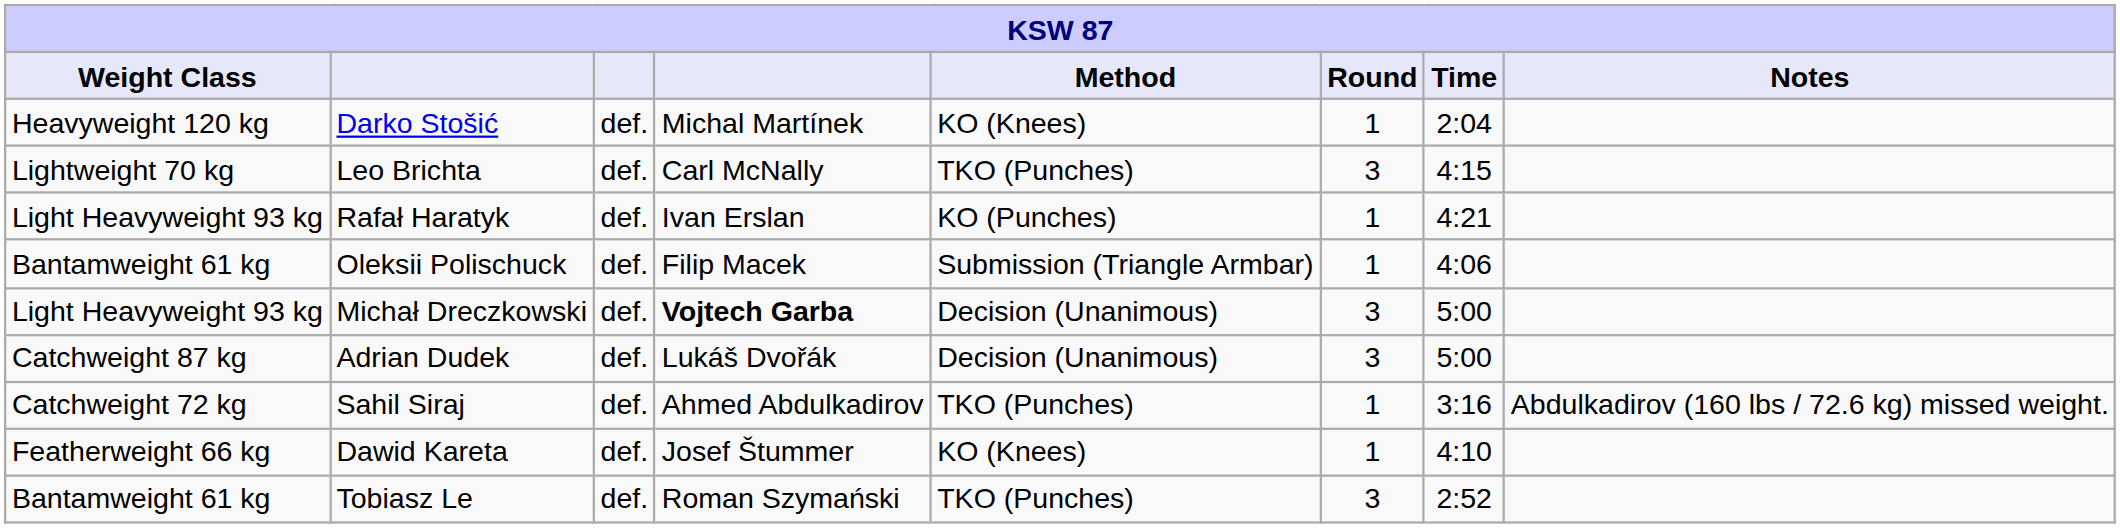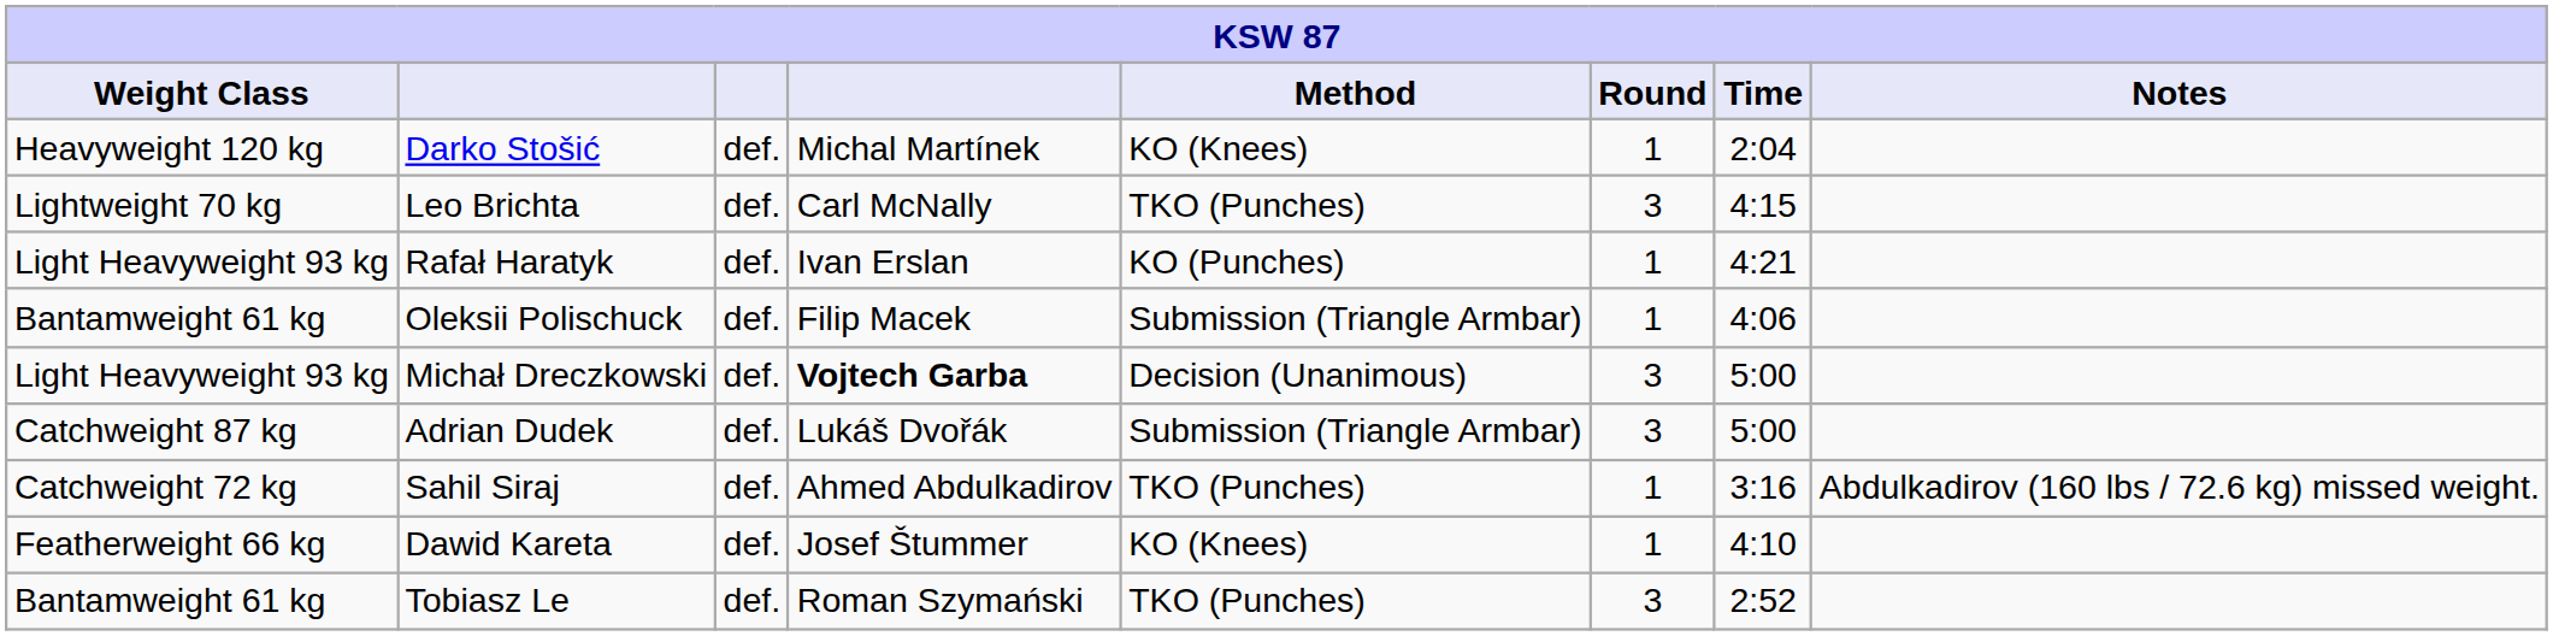 <table class="wikitable" style="font-size: 80%;">
 <tr>
 <th colspan="8" style="background-color: #ccf; color: #000080; text-align: center;"><strong>KSW 87</strong></th>
 </tr>
 <tr>
 <th colspan="1" style="background-color: #E6E8FA; color: #000000; text-align: center;">Weight Class</th>
 <th colspan="1" style="background-color: #E6E8FA; color: #000000; text-align: center;"></th>
 <th colspan="1" style="background-color: #E6E8FA; color: #000000; text-align: center;"></th>
 <th colspan="1" style="background-color: #E6E8FA; color: #000000; text-align: center;"></th>
 <th colspan="1" style="background-color: #E6E8FA; color: #000000; text-align: center;">Method</th>
 <th colspan="1" style="background-color: #E6E8FA; color: #000000; text-align: center;">Round</th>
 <th colspan="1" style="background-color: #E6E8FA; color: #000000; text-align: center;">Time</th>
 <th colspan="1" style="background-color: #E6E8FA; color: #000000; text-align: center;">Notes</th>
 </tr>
 <tr>
 <td>Heavyweight 120 kg</td>
 <td> <a href='#'>Darko Stošić</a></td>
 <td align=center>def.</td>
 <td> Michal Martínek</td>
 <td>KO (Knees)</td>
 <td align=center>1</td>
 <td align=center>2:04</td>
 <td></td>
 </tr>
 <tr>
 <td>Lightweight 70 kg</td>
 <td> Leo Brichta</td>
 <td align=center>def.</td>
 <td> Carl McNally</td>
 <td>TKO (Punches)</td>
 <td align=center>3</td>
 <td align=center>4:15</td>
 <td></td>
 </tr>
 <tr>
 <td>Light Heavyweight 93 kg</td>
 <td> Rafał Haratyk</td>
 <td align=center>def.</td>
 <td> Ivan Erslan</td>
 <td>KO (Punches)</td>
 <td align=center>1</td>
 <td align=center>4:21</td>
 </tr>
 <tr>
 <td>Bantamweight 61 kg</td>
 <td> Oleksii Polischuck</td>
 <td align=center>def.</td>
 <td> Filip Macek</td>
 <td>Submission (Triangle Armbar)</td>
 <td align=center>1</td>
 <td align=center>4:06</td>
 <td></td>
 </tr>
 <tr>
 <td>Light Heavyweight 93 kg</td>
 <td> Michał Dreczkowski</td>
 <td align=center>def.</td>
 <td><strong> Vojtech Garba</strong></td>
 <td>Decision (Unanimous)</td>
 <td align=center>3</td>
 <td align=center>5:00</td>
 <td></td>
 </tr>
 <tr>
 <td>Catchweight 87 kg</td>
 <td> Adrian Dudek</td>
 <td align=center>def.</td>
 <td> Lukáš Dvořák</td>
-<td>Decision (Unanimous)</td>
+<td>Submission (Triangle Armbar)</td>
 <td align=center>3</td>
 <td align=center>5:00</td>
 <td></td>
 </tr>
 <tr>
 <td>Catchweight 72 kg</td>
 <td> Sahil Siraj</td>
 <td align=center>def.</td>
 <td> Ahmed Abdulkadirov</td>
 <td>TKO (Punches)</td>
 <td align=center>1</td>
 <td align=center>3:16</td>
 <td>Abdulkadirov (160 lbs / 72.6 kg) missed weight.</td>
 </tr>
 <tr>
 <td>Featherweight 66 kg</td>
 <td> Dawid Kareta</td>
 <td align=center>def.</td>
 <td> Josef Štummer</td>
 <td>KO (Knees)</td>
 <td align=center>1</td>
 <td align=center>4:10</td>
 <td></td>
 </tr>
 <tr>
 <td>Bantamweight 61 kg</td>
 <td> Tobiasz Le</td>
 <td align=center>def.</td>
 <td> Roman Szymański</td>
 <td>TKO (Punches)</td>
 <td align=center>3</td>
 <td align=center>2:52</td>
 <td></td>
 </tr>
 </table>
